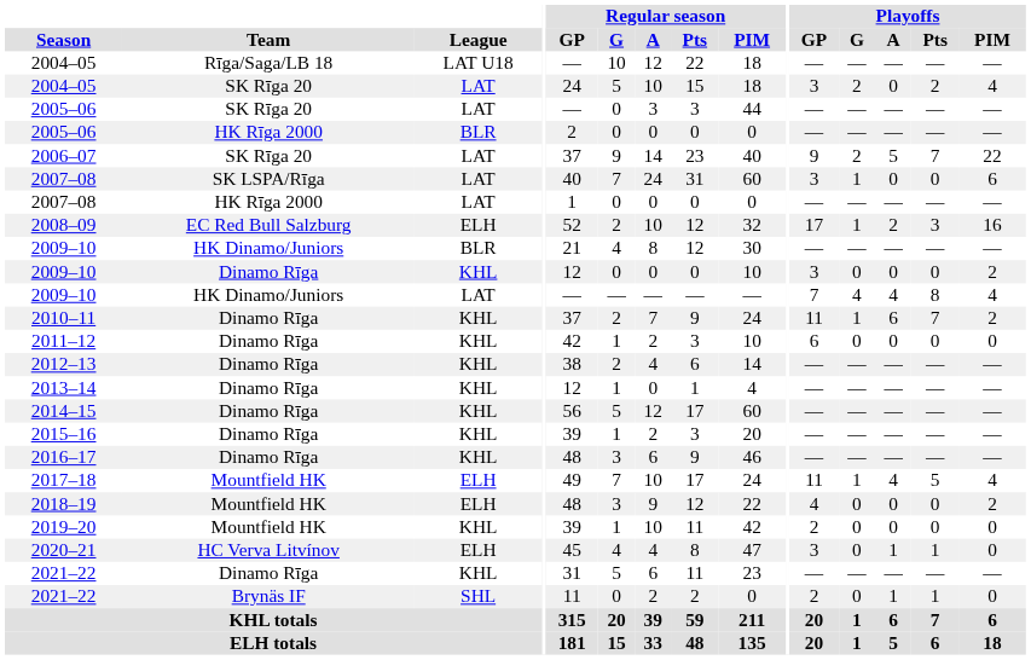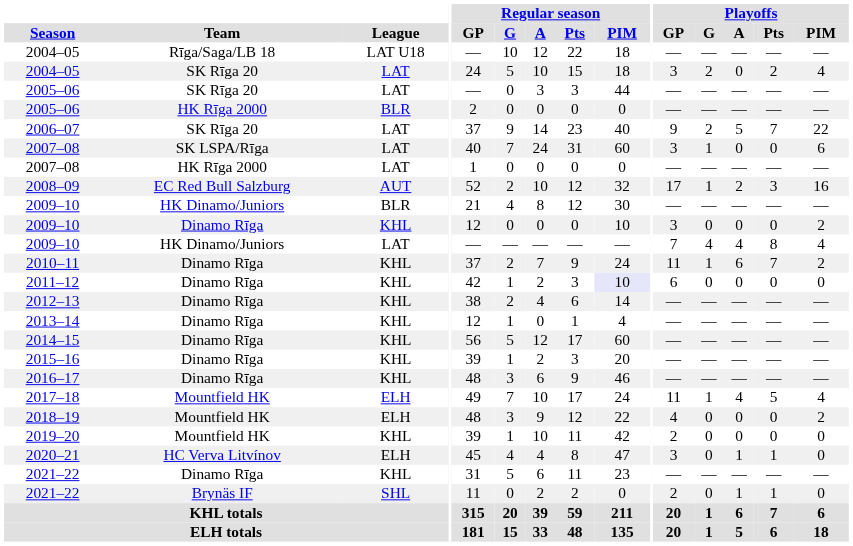 <table border="0" cellpadding="1" cellspacing="0" style="text-align:center; width:55em">
 <tr bgcolor="#e0e0e0">
 <th colspan="3" bgcolor="#ffffff"></th>
 <th rowspan="99" bgcolor="#ffffff"></th>
 <th colspan="5"><a href='#'>Regular season</a></th>
 <th rowspan="99" bgcolor="#ffffff"></th>
 <th colspan="5"><a href='#'>Playoffs</a></th>
 </tr>
 <tr bgcolor="#e0e0e0">
 <th><a href='#'>Season</a></th>
 <th>Team</th>
 <th>League</th>
 <th>GP</th>
 <th><a href='#'>G</a></th>
 <th><a href='#'>A</a></th>
 <th><a href='#'>Pts</a></th>
 <th><a href='#'>PIM</a></th>
 <th>GP</th>
 <th>G</th>
 <th>A</th>
 <th>Pts</th>
 <th>PIM</th>
 </tr>
 <tr>
 <td>2004–05</td>
 <td>Rīga/Saga/LB 18</td>
 <td>LAT U18</td>
 <td>—</td>
 <td>10</td>
 <td>12</td>
 <td>22</td>
 <td>18</td>
 <td>—</td>
 <td>—</td>
 <td>—</td>
 <td>—</td>
 <td>—</td>
 </tr>
 <tr bgcolor="#f0f0f0">
 <td><a href='#'>2004–05</a></td>
 <td>SK Rīga 20</td>
 <td><a href='#'>LAT</a></td>
 <td>24</td>
 <td>5</td>
 <td>10</td>
 <td>15</td>
 <td>18</td>
 <td>3</td>
 <td>2</td>
 <td>0</td>
 <td>2</td>
 <td>4</td>
 </tr>
 <tr>
 <td><a href='#'>2005–06</a></td>
 <td>SK Rīga 20</td>
 <td>LAT</td>
 <td>—</td>
 <td>0</td>
 <td>3</td>
 <td>3</td>
 <td>44</td>
 <td>—</td>
 <td>—</td>
 <td>—</td>
 <td>—</td>
 <td>—</td>
 </tr>
 <tr bgcolor="#f0f0f0">
 <td><a href='#'>2005–06</a></td>
 <td><a href='#'>HK Rīga 2000</a></td>
 <td><a href='#'>BLR</a></td>
 <td>2</td>
 <td>0</td>
 <td>0</td>
 <td>0</td>
 <td>0</td>
 <td>—</td>
 <td>—</td>
 <td>—</td>
 <td>—</td>
 <td>—</td>
 </tr>
 <tr>
 <td><a href='#'>2006–07</a></td>
 <td>SK Rīga 20</td>
 <td>LAT</td>
 <td>37</td>
 <td>9</td>
 <td>14</td>
 <td>23</td>
 <td>40</td>
 <td>9</td>
 <td>2</td>
 <td>5</td>
 <td>7</td>
 <td>22</td>
 </tr>
 <tr bgcolor="#f0f0f0">
 <td><a href='#'>2007–08</a></td>
 <td>SK LSPA/Rīga</td>
 <td>LAT</td>
 <td>40</td>
 <td>7</td>
 <td>24</td>
 <td>31</td>
 <td>60</td>
 <td>3</td>
 <td>1</td>
 <td>0</td>
 <td>0</td>
 <td>6</td>
 </tr>
 <tr>
 <td>2007–08</td>
 <td>HK Rīga 2000</td>
 <td>LAT</td>
 <td>1</td>
 <td>0</td>
 <td>0</td>
 <td>0</td>
 <td>0</td>
 <td>—</td>
 <td>—</td>
 <td>—</td>
 <td>—</td>
 <td>—</td>
 </tr>
 <tr bgcolor="#f0f0f0">
 <td><a href='#'>2008–09</a></td>
 <td><a href='#'>EC Red Bull Salzburg</a></td>
-<td>ELH</td>
+<td><a href='#'>AUT</a></td>
 <td>52</td>
 <td>2</td>
 <td>10</td>
 <td>12</td>
 <td>32</td>
 <td>17</td>
 <td>1</td>
 <td>2</td>
 <td>3</td>
 <td>16</td>
 </tr>
 <tr>
 <td><a href='#'>2009–10</a></td>
 <td><a href='#'>HK Dinamo/Juniors</a></td>
 <td>BLR</td>
 <td>21</td>
 <td>4</td>
 <td>8</td>
 <td>12</td>
 <td>30</td>
 <td>—</td>
 <td>—</td>
 <td>—</td>
 <td>—</td>
 <td>—</td>
 </tr>
 <tr bgcolor="#f0f0f0">
 <td><a href='#'>2009–10</a></td>
 <td><a href='#'>Dinamo Rīga</a></td>
 <td><a href='#'>KHL</a></td>
 <td>12</td>
 <td>0</td>
 <td>0</td>
 <td>0</td>
 <td>10</td>
 <td>3</td>
 <td>0</td>
 <td>0</td>
 <td>0</td>
 <td>2</td>
 </tr>
 <tr>
 <td><a href='#'>2009–10</a></td>
 <td>HK Dinamo/Juniors</td>
 <td>LAT</td>
 <td>—</td>
 <td>—</td>
 <td>—</td>
 <td>—</td>
 <td>—</td>
 <td>7</td>
 <td>4</td>
 <td>4</td>
 <td>8</td>
 <td>4</td>
 </tr>
 <tr bgcolor="#f0f0f0">
 <td><a href='#'>2010–11</a></td>
 <td>Dinamo Rīga</td>
 <td>KHL</td>
 <td>37</td>
 <td>2</td>
 <td>7</td>
 <td>9</td>
 <td>24</td>
 <td>11</td>
 <td>1</td>
 <td>6</td>
 <td>7</td>
 <td>2</td>
 </tr>
 <tr>
 <td><a href='#'>2011–12</a></td>
 <td>Dinamo Rīga</td>
 <td>KHL</td>
 <td>42</td>
 <td>1</td>
 <td>2</td>
 <td>3</td>
-<td>10</td>
+<td style="background: lavender;">10</td>
 <td>6</td>
 <td>0</td>
 <td>0</td>
 <td>0</td>
 <td>0</td>
 </tr>
 <tr bgcolor="#f0f0f0">
 <td><a href='#'>2012–13</a></td>
 <td>Dinamo Rīga</td>
 <td>KHL</td>
 <td>38</td>
 <td>2</td>
 <td>4</td>
 <td>6</td>
 <td>14</td>
 <td>—</td>
 <td>—</td>
 <td>—</td>
 <td>—</td>
 <td>—</td>
 </tr>
 <tr>
 <td><a href='#'>2013–14</a></td>
 <td>Dinamo Rīga</td>
 <td>KHL</td>
 <td>12</td>
 <td>1</td>
 <td>0</td>
 <td>1</td>
 <td>4</td>
 <td>—</td>
 <td>—</td>
 <td>—</td>
 <td>—</td>
 <td>—</td>
 </tr>
 <tr bgcolor="#f0f0f0">
 <td><a href='#'>2014–15</a></td>
 <td>Dinamo Rīga</td>
 <td>KHL</td>
 <td>56</td>
 <td>5</td>
 <td>12</td>
 <td>17</td>
 <td>60</td>
 <td>—</td>
 <td>—</td>
 <td>—</td>
 <td>—</td>
 <td>—</td>
 </tr>
 <tr>
 <td><a href='#'>2015–16</a></td>
 <td>Dinamo Rīga</td>
 <td>KHL</td>
 <td>39</td>
 <td>1</td>
 <td>2</td>
 <td>3</td>
 <td>20</td>
 <td>—</td>
 <td>—</td>
 <td>—</td>
 <td>—</td>
 <td>—</td>
 </tr>
 <tr bgcolor="#f0f0f0">
 <td><a href='#'>2016–17</a></td>
 <td>Dinamo Rīga</td>
 <td>KHL</td>
 <td>48</td>
 <td>3</td>
 <td>6</td>
 <td>9</td>
 <td>46</td>
 <td>—</td>
 <td>—</td>
 <td>—</td>
 <td>—</td>
 <td>—</td>
 </tr>
 <tr>
 <td><a href='#'>2017–18</a></td>
 <td><a href='#'>Mountfield HK</a></td>
 <td><a href='#'>ELH</a></td>
 <td>49</td>
 <td>7</td>
 <td>10</td>
 <td>17</td>
 <td>24</td>
 <td>11</td>
 <td>1</td>
 <td>4</td>
 <td>5</td>
 <td>4</td>
 </tr>
 <tr bgcolor="#f0f0f0">
 <td><a href='#'>2018–19</a></td>
 <td>Mountfield HK</td>
 <td>ELH</td>
 <td>48</td>
 <td>3</td>
 <td>9</td>
 <td>12</td>
 <td>22</td>
 <td>4</td>
 <td>0</td>
 <td>0</td>
 <td>0</td>
 <td>2</td>
 </tr>
 <tr>
 <td><a href='#'>2019–20</a></td>
 <td>Mountfield HK</td>
 <td>KHL</td>
 <td>39</td>
 <td>1</td>
 <td>10</td>
 <td>11</td>
 <td>42</td>
 <td>2</td>
 <td>0</td>
 <td>0</td>
 <td>0</td>
 <td>0</td>
 </tr>
 <tr bgcolor="#f0f0f0">
 <td><a href='#'>2020–21</a></td>
 <td><a href='#'>HC Verva Litvínov</a></td>
 <td>ELH</td>
 <td>45</td>
 <td>4</td>
 <td>4</td>
 <td>8</td>
 <td>47</td>
 <td>3</td>
 <td>0</td>
 <td>1</td>
 <td>1</td>
 <td>0</td>
 </tr>
 <tr>
 <td><a href='#'>2021–22</a></td>
 <td>Dinamo Rīga</td>
 <td>KHL</td>
 <td>31</td>
 <td>5</td>
 <td>6</td>
 <td>11</td>
 <td>23</td>
 <td>—</td>
 <td>—</td>
 <td>—</td>
 <td>—</td>
 <td>—</td>
 </tr>
 <tr bgcolor="#f0f0f0">
 <td><a href='#'>2021–22</a></td>
 <td><a href='#'>Brynäs IF</a></td>
 <td><a href='#'>SHL</a></td>
 <td>11</td>
 <td>0</td>
 <td>2</td>
 <td>2</td>
 <td>0</td>
 <td>2</td>
 <td>0</td>
 <td>1</td>
 <td>1</td>
 <td>0</td>
 </tr>
 <tr bgcolor="#e0e0e0">
 <th colspan="3">KHL totals</th>
 <th>315</th>
 <th>20</th>
 <th>39</th>
 <th>59</th>
 <th>211</th>
 <th>20</th>
 <th>1</th>
 <th>6</th>
 <th>7</th>
 <th>6</th>
 </tr>
 <tr bgcolor="#e0e0e0">
 <th colspan="3">ELH totals</th>
 <th>181</th>
 <th>15</th>
 <th>33</th>
 <th>48</th>
 <th>135</th>
 <th>20</th>
 <th>1</th>
 <th>5</th>
 <th>6</th>
 <th>18</th>
 </tr>
 </table>
